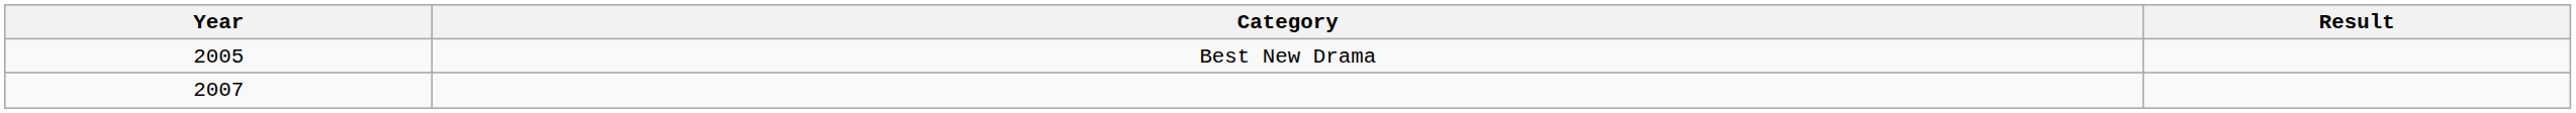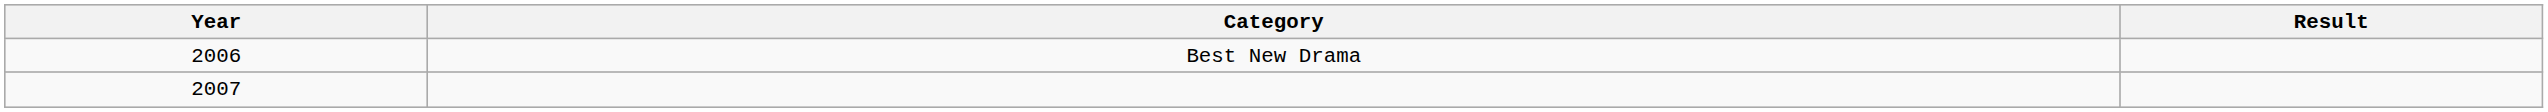 <table class="wikitable" width="80%">
 <tr>
 <th width="10%">Year</th>
 <th width="40%">Category</th>
 <th width="10%">Result</th>
 </tr>
 <tr>
-<td align="center">2005</td>
+<td align="center">2006</td>
 <td align="center">Best New Drama</td>
 <td></td>
 </tr>
 <tr>
 <td align="center">2007</td>
 <td align="center"></td>
 <td></td>
 </tr>
 </table>
